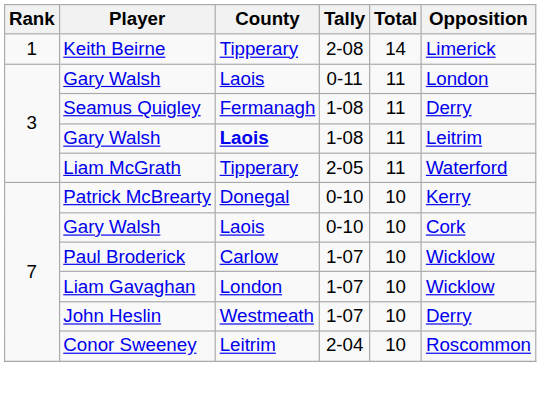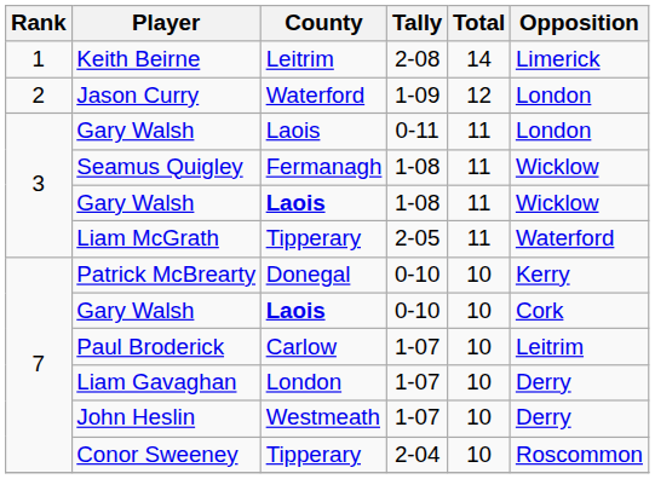 <table class="wikitable sortable">
 <tr>
 <th>Rank</th>
 <th>Player</th>
 <th>County</th>
 <th class="unsortable">Tally</th>
 <th>Total</th>
 <th>Opposition</th>
 </tr>
 <tr>
 <td rowspan=1 align=center>1</td>
 <td><a href='#'>Keith Beirne</a></td>
-<td> <a href='#'>Tipperary</a></td>
+<td> <a href='#'>Leitrim</a></td>
 <td align=center>2-08</td>
 <td align=center>14</td>
 <td> <a href='#'>Limerick</a></td>
+</tr>
+<tr>
+<td rowspan=1 align=center>2</td>
+<td><a href='#'>Jason Curry</a></td>
+<td> <a href='#'>Waterford</a></td>
+<td align=center>1-09</td>
+<td align=center>12</td>
+<td> <a href='#'>London</a></td>
 </tr>
 <tr>
 <td rowspan=4 align=center>3</td>
 <td><a href='#'>Gary Walsh</a></td>
 <td> <a href='#'>Laois</a></td>
 <td align=center>0-11</td>
 <td align=center>11</td>
 <td> <a href='#'>London</a></td>
 </tr>
 <tr>
 <td><a href='#'>Seamus Quigley</a></td>
 <td> <a href='#'>Fermanagh</a></td>
 <td align=center>1-08</td>
 <td align=center>11</td>
-<td> <a href='#'>Derry</a></td>
+<td> <a href='#'>Wicklow</a></td>
 </tr>
 <tr>
 <td><a href='#'>Gary Walsh</a></td>
 <td><strong> <a href='#'>Laois</a></strong></td>
 <td align=center>1-08</td>
 <td align=center>11</td>
-<td> <a href='#'>Leitrim</a></td>
+<td> <a href='#'>Wicklow</a></td>
 </tr>
 <tr>
 <td><a href='#'>Liam McGrath</a></td>
 <td> <a href='#'>Tipperary</a></td>
 <td align=center>2-05</td>
 <td align=center>11</td>
 <td> <a href='#'>Waterford</a></td>
 </tr>
 <tr>
 <td rowspan=6 align=center>7</td>
 <td><a href='#'>Patrick McBrearty</a></td>
 <td> <a href='#'>Donegal</a></td>
 <td align=center>0-10</td>
 <td align=center>10</td>
 <td> <a href='#'>Kerry</a></td>
 </tr>
 <tr>
 <td><a href='#'>Gary Walsh</a></td>
-<td> <a href='#'>Laois</a></td>
+<td><strong> <a href='#'>Laois</a></strong></td>
 <td align=center>0-10</td>
 <td align=center>10</td>
 <td> <a href='#'>Cork</a></td>
 </tr>
 <tr>
 <td><a href='#'>Paul Broderick</a></td>
 <td> <a href='#'>Carlow</a></td>
 <td align=center>1-07</td>
 <td align=center>10</td>
-<td> <a href='#'>Wicklow</a></td>
+<td> <a href='#'>Leitrim</a></td>
 </tr>
 <tr>
 <td><a href='#'>Liam Gavaghan</a></td>
 <td> <a href='#'>London</a></td>
 <td align=center>1-07</td>
 <td align=center>10</td>
-<td> <a href='#'>Wicklow</a></td>
+<td> <a href='#'>Derry</a></td>
 </tr>
 <tr>
 <td><a href='#'>John Heslin</a></td>
 <td> <a href='#'>Westmeath</a></td>
 <td align=center>1-07</td>
 <td align=center>10</td>
 <td> <a href='#'>Derry</a></td>
 </tr>
 <tr>
 <td><a href='#'>Conor Sweeney</a></td>
-<td> <a href='#'>Leitrim</a></td>
+<td> <a href='#'>Tipperary</a></td>
 <td align=center>2-04</td>
 <td align=center>10</td>
 <td> <a href='#'>Roscommon</a></td>
 </tr>
 <tr>
 </tr>
 </table>
